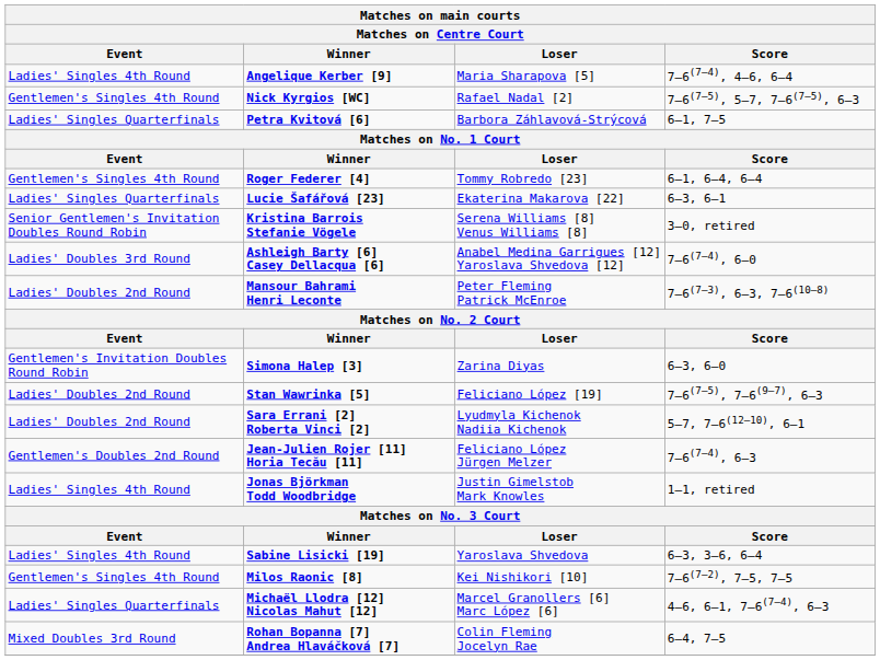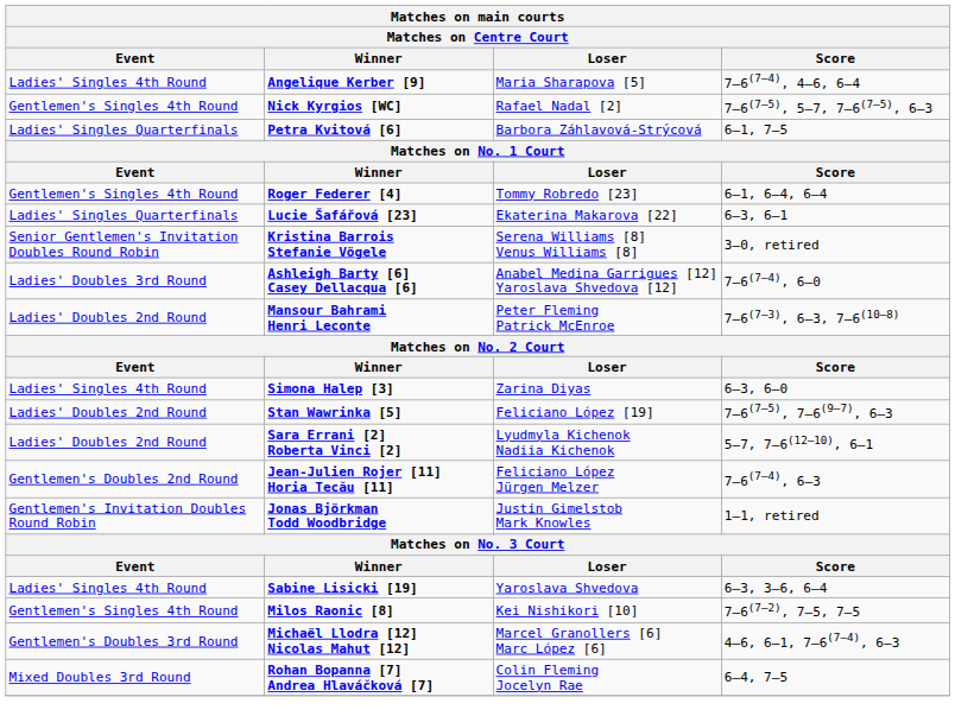 <table class="wikitable collapsible uncollapsed" style="margin:auto;">
 <tr>
 <th colspan="4" style="white-space:nowrap;">Matches on main courts</th>
 </tr>
 <tr>
 <th colspan="4">Matches on <a href='#'>Centre Court</a></th>
 </tr>
 <tr>
 <th width=250>Event</th>
 <th width=220>Winner</th>
 <th width=220>Loser</th>
 <th width=220>Score</th>
 </tr>
 <tr>
 <td><a href='#'>Ladies' Singles 4th Round</a></td>
 <td> <strong><a href='#'>Angelique Kerber</a> [9]</strong></td>
 <td> <a href='#'>Maria Sharapova</a> [5]</td>
 <td>7–6<sup>(7–4)</sup>, 4–6, 6–4</td>
 </tr>
 <tr>
 <td><a href='#'>Gentlemen's Singles 4th Round</a></td>
 <td> <strong><a href='#'>Nick Kyrgios</a> [WC]</strong></td>
 <td> <a href='#'>Rafael Nadal</a> [2]</td>
 <td>7–6<sup>(7–5)</sup>, 5–7, 7–6<sup>(7–5)</sup>, 6–3</td>
 </tr>
 <tr>
 <td><a href='#'>Ladies' Singles Quarterfinals</a></td>
 <td> <strong><a href='#'>Petra Kvitová</a> [6]</strong></td>
 <td> <a href='#'>Barbora Záhlavová-Strýcová</a></td>
 <td>6–1, 7–5</td>
 </tr>
 <tr>
 <th colspan="4">Matches on <a href='#'>No. 1 Court</a></th>
 </tr>
 <tr>
 <th width=250>Event</th>
 <th width=220>Winner</th>
 <th width=220>Loser</th>
 <th width=220>Score</th>
 </tr>
 <tr>
 <td><a href='#'>Gentlemen's Singles 4th Round</a></td>
 <td> <strong><a href='#'>Roger Federer</a> [4]</strong></td>
 <td> <a href='#'>Tommy Robredo</a> [23]</td>
 <td>6–1, 6–4, 6–4</td>
 </tr>
 <tr>
 <td><a href='#'>Ladies' Singles Quarterfinals</a></td>
 <td> <strong><a href='#'>Lucie Šafářová</a> [23]</strong></td>
 <td> <a href='#'>Ekaterina Makarova</a> [22]</td>
 <td>6–3, 6–1</td>
 </tr>
 <tr>
 <td><a href='#'>Senior Gentlemen's Invitation Doubles Round Robin</a></td>
 <td> <strong><a href='#'>Kristina Barrois</a></strong><br> <strong><a href='#'>Stefanie Vögele</a></strong></td>
 <td> <a href='#'>Serena Williams</a> [8]<br> <a href='#'>Venus Williams</a> [8]</td>
 <td>3–0, retired</td>
 </tr>
 <tr>
 <td><a href='#'>Ladies' Doubles 3rd Round</a></td>
 <td> <strong><a href='#'>Ashleigh Barty</a> [6]</strong><br> <strong><a href='#'>Casey Dellacqua</a> [6]</strong></td>
 <td> <a href='#'>Anabel Medina Garrigues</a> [12]<br> <a href='#'>Yaroslava Shvedova</a> [12]</td>
 <td>7–6<sup>(7–4)</sup>, 6–0</td>
 </tr>
 <tr>
 <td><a href='#'>Ladies' Doubles 2nd Round</a></td>
 <td> <strong><a href='#'>Mansour Bahrami</a></strong><br> <strong><a href='#'>Henri Leconte</a></strong></td>
 <td> <a href='#'>Peter Fleming</a><br> <a href='#'>Patrick McEnroe</a></td>
 <td>7–6<sup>(7–3)</sup>, 6–3, 7–6<sup>(10–8)</sup></td>
 </tr>
 <tr>
 <th colspan="4">Matches on <a href='#'>No. 2 Court</a></th>
 </tr>
 <tr>
 <th width=250>Event</th>
 <th width=220>Winner</th>
 <th width=220>Loser</th>
 <th width=220>Score</th>
 </tr>
 <tr>
-<td><a href='#'>Gentlemen's Invitation Doubles Round Robin</a></td>
+<td><a href='#'>Ladies' Singles 4th Round</a></td>
 <td> <strong><a href='#'>Simona Halep</a> [3]</strong></td>
 <td> <a href='#'>Zarina Diyas</a></td>
 <td>6–3, 6–0</td>
 </tr>
 <tr>
 <td><a href='#'>Ladies' Doubles 2nd Round</a></td>
 <td> <strong><a href='#'>Stan Wawrinka</a> [5]</strong></td>
 <td> <a href='#'>Feliciano López</a> [19]</td>
 <td>7–6<sup>(7–5)</sup>, 7–6<sup>(9–7)</sup>, 6–3</td>
 </tr>
 <tr>
 <td><a href='#'>Ladies' Doubles 2nd Round</a></td>
 <td> <strong><a href='#'>Sara Errani</a> [2]</strong><br> <strong><a href='#'>Roberta Vinci</a> [2]</strong></td>
 <td> <a href='#'>Lyudmyla Kichenok</a><br> <a href='#'>Nadiia Kichenok</a></td>
 <td>5–7, 7–6<sup>(12–10)</sup>, 6–1</td>
 </tr>
 <tr>
 <td><a href='#'>Gentlemen's Doubles 2nd Round</a></td>
 <td> <strong><a href='#'>Jean-Julien Rojer</a> [11]</strong><br> <strong><a href='#'>Horia Tecău</a> [11]</strong></td>
 <td> <a href='#'>Feliciano López</a><br> <a href='#'>Jürgen Melzer</a></td>
 <td>7–6<sup>(7–4)</sup>, 6–3</td>
 </tr>
 <tr>
-<td><a href='#'>Ladies' Singles 4th Round</a></td>
+<td><a href='#'>Gentlemen's Invitation Doubles Round Robin</a></td>
 <td> <strong><a href='#'>Jonas Björkman</a></strong><br> <strong><a href='#'>Todd Woodbridge</a></strong></td>
 <td> <a href='#'>Justin Gimelstob</a><br> <a href='#'>Mark Knowles</a></td>
 <td>1–1, retired</td>
 </tr>
 <tr>
 <th colspan="4">Matches on <a href='#'>No. 3 Court</a></th>
 </tr>
 <tr>
 <th width=250>Event</th>
 <th width=220>Winner</th>
 <th width=220>Loser</th>
 <th width=220>Score</th>
 </tr>
 <tr>
 <td><a href='#'>Ladies' Singles 4th Round</a></td>
 <td> <strong><a href='#'>Sabine Lisicki</a> [19]</strong></td>
 <td> <a href='#'>Yaroslava Shvedova</a></td>
 <td>6–3, 3–6, 6–4</td>
 </tr>
 <tr>
 <td><a href='#'>Gentlemen's Singles 4th Round</a></td>
 <td> <strong><a href='#'>Milos Raonic</a> [8]</strong></td>
 <td> <a href='#'>Kei Nishikori</a> [10]</td>
 <td>7–6<sup>(7–2)</sup>, 7–5, 7–5</td>
 </tr>
 <tr>
-<td><a href='#'>Ladies' Singles Quarterfinals</a></td>
+<td><a href='#'>Gentlemen's Doubles 3rd Round</a></td>
 <td> <strong><a href='#'>Michaël Llodra</a> [12]</strong><br> <strong><a href='#'>Nicolas Mahut</a> [12]</strong></td>
 <td> <a href='#'>Marcel Granollers</a> [6]<br> <a href='#'>Marc López</a> [6]</td>
 <td>4–6, 6–1, 7–6<sup>(7–4)</sup>, 6–3</td>
 </tr>
 <tr>
 <td><a href='#'>Mixed Doubles 3rd Round</a></td>
 <td> <strong><a href='#'>Rohan Bopanna</a> [7]</strong><br> <strong><a href='#'>Andrea Hlaváčková</a> [7]</strong></td>
 <td> <a href='#'>Colin Fleming</a><br> <a href='#'>Jocelyn Rae</a></td>
 <td>6–4, 7–5</td>
 </tr>
 <tr>
 </tr>
 </table>
